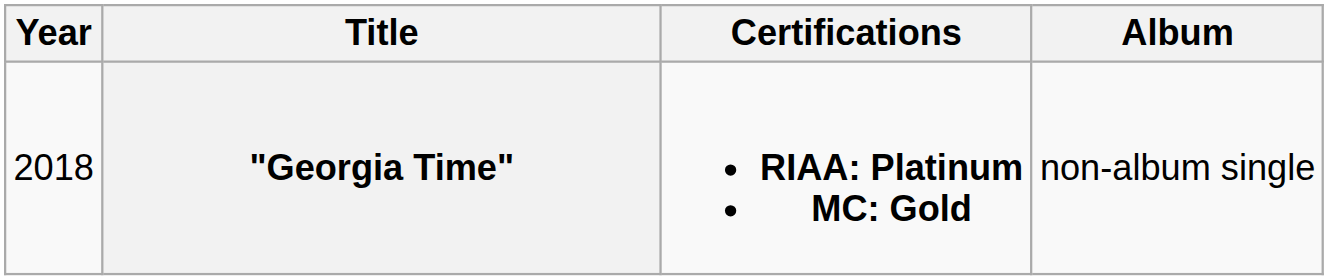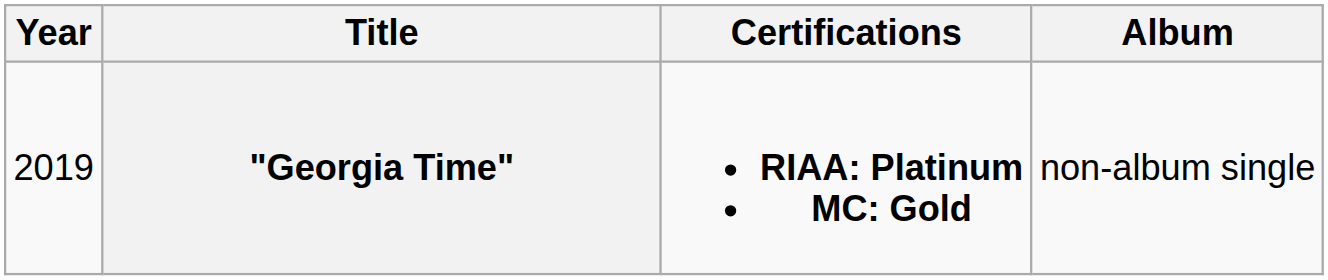 <table class="wikitable plainrowheaders" style="text-align:center;">
 <tr>
 <th scope="col">Year</th>
 <th scope="col" style="width:15em;">Title</th>
 <th scope="col">Certifications</th>
 <th scope="col">Album</th>
 </tr>
 <tr>
-<td>2018</td>
+<td>2019</td>
 <th scope="row">"Georgia Time"</th>
 <td><strong><br><ul><li>RIAA: Platinum</li><li>MC: Gold</li></ul></strong></td>
 <td align="left">non-album single</td>
 </tr>
 </table>
